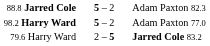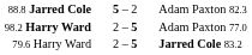 <table style="text-align:center">
 <tr>
 <th width=233></th>
 <th width=80></th>
 <th width=233></th>
 </tr>
 <tr>
 <td align=right><small>88.8</small> <strong>Jarred Cole</strong> </td>
 <td><strong>5</strong> – 2</td>
 <td align=left> Adam Paxton <small>82.3</small></td>
 </tr>
 <tr>
 <td align=right><small>98.2</small> <strong>Harry Ward</strong> </td>
-<td><strong>5</strong> – 2</td>
+<td>2 – <strong>5</strong></td>
 <td align=left> Adam Paxton <small>77.0</small></td>
 </tr>
 <tr>
 <td align=right><small>79.6</small> Harry Ward </td>
 <td>2 – <strong>5</strong></td>
 <td align=left> <strong>Jarred Cole</strong> <small>83.2</small></td>
 </tr>
 </table>
